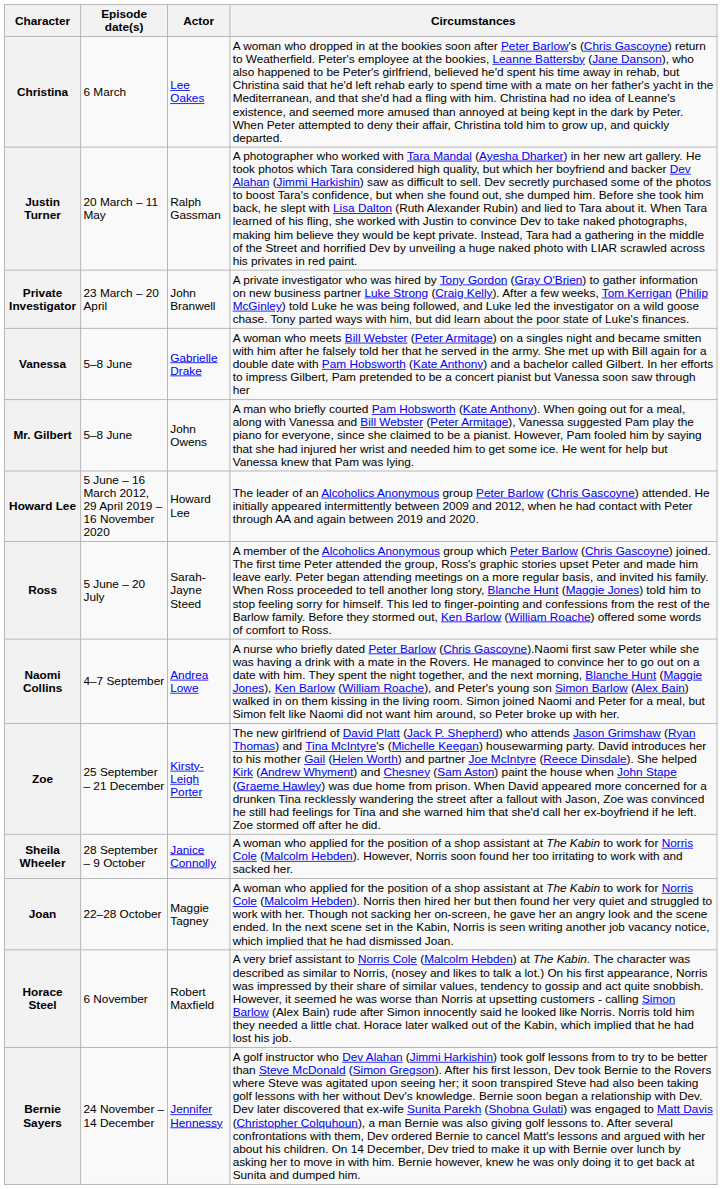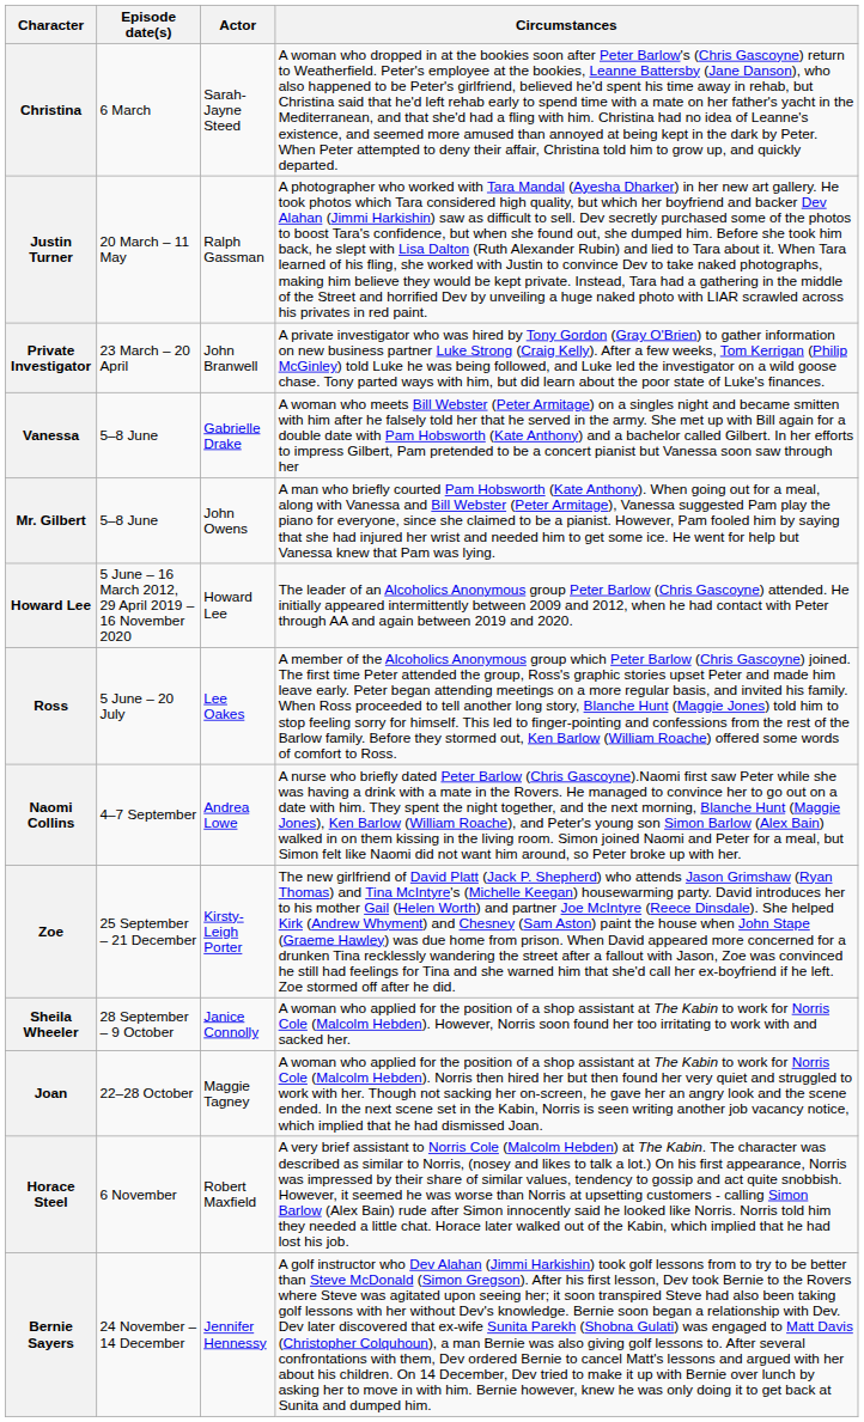 <table class="wikitable plainrowheaders" style="font-size:90%">
 <tr>
 <th scope="col">Character</th>
 <th scope="col">Episode date(s)</th>
 <th scope="col">Actor</th>
 <th scope="col">Circumstances</th>
 </tr>
 <tr>
 <th scope="row">Christina</th>
 <td>6 March</td>
-<td><a href='#'>Lee Oakes</a></td>
+<td>Sarah-Jayne Steed</td>
 <td>A woman who dropped in at the bookies soon after <a href='#'>Peter Barlow</a>'s (<a href='#'>Chris Gascoyne</a>) return to Weatherfield. Peter's employee at the bookies, <a href='#'>Leanne Battersby</a> (<a href='#'>Jane Danson</a>), who also happened to be Peter's girlfriend, believed he'd spent his time away in rehab, but Christina said that he'd left rehab early to spend time with a mate on her father's yacht in the Mediterranean, and that she'd had a fling with him. Christina had no idea of Leanne's existence, and seemed more amused than annoyed at being kept in the dark by Peter. When Peter attempted to deny their affair, Christina told him to grow up, and quickly departed.</td>
 </tr>
 <tr>
 <th scope="row">Justin Turner</th>
 <td>20 March – 11 May</td>
 <td>Ralph Gassman</td>
 <td>A photographer who worked with <a href='#'>Tara Mandal</a> (<a href='#'>Ayesha Dharker</a>) in her new art gallery. He took photos which Tara considered high quality, but which her boyfriend and backer <a href='#'>Dev Alahan</a> (<a href='#'>Jimmi Harkishin</a>) saw as difficult to sell. Dev secretly purchased some of the photos to boost Tara's confidence, but when she found out, she dumped him. Before she took him back, he slept with <a href='#'>Lisa Dalton</a> (Ruth Alexander Rubin) and lied to Tara about it. When Tara learned of his fling, she worked with Justin to convince Dev to take naked photographs, making him believe they would be kept private. Instead, Tara had a gathering in the middle of the Street and horrified Dev by unveiling a huge naked photo with LIAR scrawled across his privates in red paint.</td>
 </tr>
 <tr>
 <th scope="row">Private Investigator</th>
 <td>23 March – 20 April</td>
 <td>John Branwell</td>
 <td>A private investigator who was hired by <a href='#'>Tony Gordon</a> (<a href='#'>Gray O'Brien</a>) to gather information on new business partner <a href='#'>Luke Strong</a> (<a href='#'>Craig Kelly</a>). After a few weeks, <a href='#'>Tom Kerrigan</a> (<a href='#'>Philip McGinley</a>) told Luke he was being followed, and Luke led the investigator on a wild goose chase. Tony parted ways with him, but did learn about the poor state of Luke's finances.</td>
 </tr>
 <tr>
 <th scope="row">Vanessa</th>
 <td>5–8 June</td>
 <td><a href='#'>Gabrielle Drake</a></td>
 <td>A woman who meets <a href='#'>Bill Webster</a> (<a href='#'>Peter Armitage</a>) on a singles night and became smitten with him after he falsely told her that he served in the army. She met up with Bill again for a double date with <a href='#'>Pam Hobsworth</a> (<a href='#'>Kate Anthony</a>) and a bachelor called Gilbert. In her efforts to impress Gilbert, Pam pretended to be a concert pianist but Vanessa soon saw through her</td>
 </tr>
 <tr>
 <th scope="row">Mr. Gilbert</th>
 <td>5–8 June</td>
 <td>John Owens</td>
 <td>A man who briefly courted <a href='#'>Pam Hobsworth</a> (<a href='#'>Kate Anthony</a>). When going out for a meal, along with Vanessa and <a href='#'>Bill Webster</a> (<a href='#'>Peter Armitage</a>), Vanessa suggested Pam play the piano for everyone, since she claimed to be a pianist. However, Pam fooled him by saying that she had injured her wrist and needed him to get some ice. He went for help but Vanessa knew that Pam was lying.</td>
 </tr>
 <tr>
 <th scope="row">Howard Lee</th>
 <td>5 June – 16 March 2012, 29 April 2019 – 16 November 2020</td>
 <td>Howard Lee</td>
 <td>The leader of an <a href='#'>Alcoholics Anonymous</a> group <a href='#'>Peter Barlow</a> (<a href='#'>Chris Gascoyne</a>) attended. He initially appeared intermittently between 2009 and 2012, when he had contact with Peter through AA and again between 2019 and 2020.</td>
 </tr>
 <tr>
 <th scope="row">Ross</th>
 <td>5 June – 20 July</td>
-<td>Sarah-Jayne Steed</td>
+<td><a href='#'>Lee Oakes</a></td>
 <td>A member of the <a href='#'>Alcoholics Anonymous</a> group which <a href='#'>Peter Barlow</a> (<a href='#'>Chris Gascoyne</a>) joined. The first time Peter attended the group, Ross's graphic stories upset Peter and made him leave early. Peter began attending meetings on a more regular basis, and invited his family. When Ross proceeded to tell another long story, <a href='#'>Blanche Hunt</a> (<a href='#'>Maggie Jones</a>) told him to stop feeling sorry for himself. This led to finger-pointing and confessions from the rest of the Barlow family. Before they stormed out, <a href='#'>Ken Barlow</a> (<a href='#'>William Roache</a>) offered some words of comfort to Ross.</td>
 </tr>
 <tr>
 <th scope="row">Naomi Collins</th>
 <td>4–7 September</td>
 <td><a href='#'>Andrea Lowe</a></td>
 <td>A nurse who briefly dated <a href='#'>Peter Barlow</a> (<a href='#'>Chris Gascoyne</a>).Naomi first saw Peter while she was having a drink with a mate in the Rovers. He managed to convince her to go out on a date with him. They spent the night together, and the next morning, <a href='#'>Blanche Hunt</a> (<a href='#'>Maggie Jones</a>), <a href='#'>Ken Barlow</a> (<a href='#'>William Roache</a>), and Peter's young son <a href='#'>Simon Barlow</a> (<a href='#'>Alex Bain</a>) walked in on them kissing in the living room. Simon joined Naomi and Peter for a meal, but Simon felt like Naomi did not want him around, so Peter broke up with her.</td>
 </tr>
 <tr>
 <th scope="row">Zoe</th>
 <td>25 September – 21 December</td>
 <td><a href='#'>Kirsty-Leigh Porter</a></td>
 <td>The new girlfriend of <a href='#'>David Platt</a> (<a href='#'>Jack P. Shepherd</a>) who attends <a href='#'>Jason Grimshaw</a> (<a href='#'>Ryan Thomas</a>) and <a href='#'>Tina McIntyre</a>'s (<a href='#'>Michelle Keegan</a>) housewarming party. David introduces her to his mother <a href='#'>Gail</a> (<a href='#'>Helen Worth</a>) and partner <a href='#'>Joe McIntyre</a> (<a href='#'>Reece Dinsdale</a>). She helped <a href='#'>Kirk</a> (<a href='#'>Andrew Whyment</a>) and <a href='#'>Chesney</a> (<a href='#'>Sam Aston</a>) paint the house when <a href='#'>John Stape</a> (<a href='#'>Graeme Hawley</a>) was due home from prison. When David appeared more concerned for a drunken Tina recklessly wandering the street after a fallout with Jason, Zoe was convinced he still had feelings for Tina and she warned him that she'd call her ex-boyfriend if he left. Zoe stormed off after he did.</td>
 </tr>
 <tr>
 <th scope="row">Sheila Wheeler</th>
 <td>28 September – 9 October</td>
 <td><a href='#'>Janice Connolly</a></td>
 <td>A woman who applied for the position of a shop assistant at <em>The Kabin</em> to work for <a href='#'>Norris Cole</a> (<a href='#'>Malcolm Hebden</a>). However, Norris soon found her too irritating to work with and sacked her.</td>
 </tr>
 <tr>
 <th scope="row">Joan</th>
 <td>22–28 October</td>
 <td>Maggie Tagney</td>
 <td>A woman who applied for the position of a shop assistant at <em>The Kabin</em> to work for <a href='#'>Norris Cole</a> (<a href='#'>Malcolm Hebden</a>). Norris then hired her but then found her very quiet and struggled to work with her. Though not sacking her on-screen, he gave her an angry look and the scene ended. In the next scene set in the Kabin, Norris is seen writing another job vacancy notice, which implied that he had dismissed Joan.</td>
 </tr>
 <tr>
 <th scope="row">Horace Steel</th>
 <td>6 November</td>
 <td>Robert Maxfield</td>
 <td>A very brief assistant to <a href='#'>Norris Cole</a> (<a href='#'>Malcolm Hebden</a>) at <em>The Kabin</em>. The character was described as similar to Norris, (nosey and likes to talk a lot.) On his first appearance, Norris was impressed by their share of similar values, tendency to gossip and act quite snobbish. However, it seemed he was worse than Norris at upsetting customers - calling <a href='#'>Simon Barlow</a> (Alex Bain) rude after Simon innocently said he looked like Norris. Norris told him they needed a little chat. Horace later walked out of the Kabin, which implied that he had lost his job.</td>
 </tr>
 <tr>
 <th scope="row">Bernie Sayers</th>
 <td>24 November – 14 December</td>
 <td><a href='#'>Jennifer Hennessy</a></td>
 <td>A golf instructor who <a href='#'>Dev Alahan</a> (<a href='#'>Jimmi Harkishin</a>) took golf lessons from to try to be better than <a href='#'>Steve McDonald</a> (<a href='#'>Simon Gregson</a>). After his first lesson, Dev took Bernie to the Rovers where Steve was agitated upon seeing her; it soon transpired Steve had also been taking golf lessons with her without Dev's knowledge. Bernie soon began a relationship with Dev. Dev later discovered that ex-wife <a href='#'>Sunita Parekh</a> (<a href='#'>Shobna Gulati</a>) was engaged to <a href='#'>Matt Davis</a> (<a href='#'>Christopher Colquhoun</a>), a man Bernie was also giving golf lessons to. After several confrontations with them, Dev ordered Bernie to cancel Matt's lessons and argued with her about his children. On 14 December, Dev tried to make it up with Bernie over lunch by asking her to move in with him. Bernie however, knew he was only doing it to get back at Sunita and dumped him.</td>
 </tr>
 </table>
